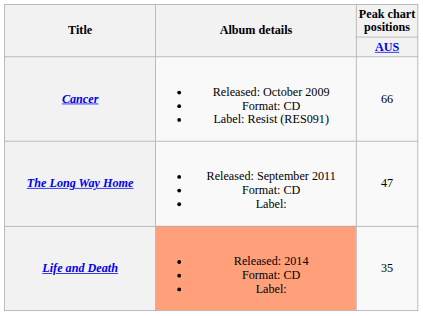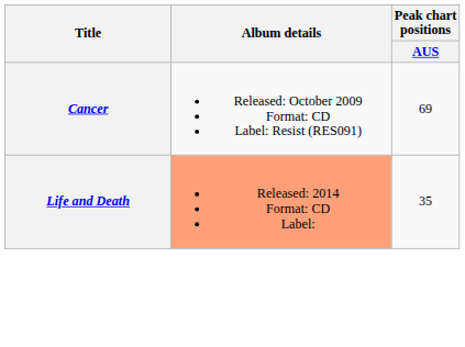 <table class="wikitable plainrowheaders" style="text-align:center;" border="1">
 <tr>
 <th scope="col" rowspan="2" style="width:12em;">Title</th>
 <th scope="col" rowspan="2" style="width:16em;">Album details</th>
 <th scope="col" colspan="1">Peak chart<br>positions</th>
 </tr>
 <tr>
 <th scope="col" style="text-align:center;"><a href='#'>AUS</a><br></th>
 </tr>
 <tr>
 <th scope="row"><em><a href='#'>Cancer</a></em></th>
 <td><br><ul><li>Released: October 2009</li><li>Format: CD</li><li>Label: Resist (RES091)</li></ul></td>
-<td align="center">66</td>
-</tr>
-<tr>
-<th scope="row"><em><a href='#'>The Long Way Home</a></em></th>
-<td><br><ul><li>Released: September 2011</li><li>Format: CD</li><li>Label:</li></ul></td>
-<td align="center">47</td>
+<td align="center">69</td>
 </tr>
 <tr>
 <th scope="row"><em><a href='#'>Life and Death</a></em></th>
 <td style="background: lightsalmon;"><br><ul><li>Released: 2014</li><li>Format: CD</li><li>Label:</li></ul></td>
 <td align="center">35</td>
 </tr>
 </table>
